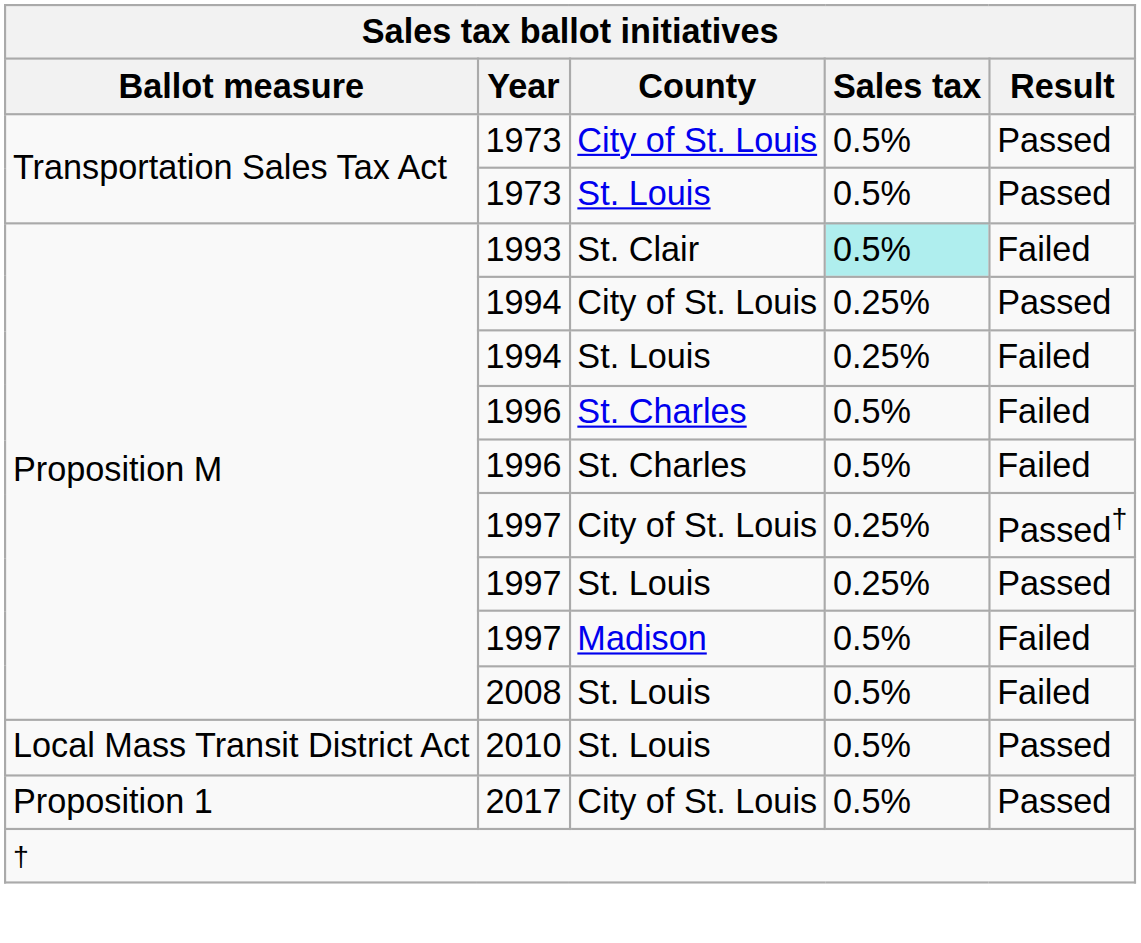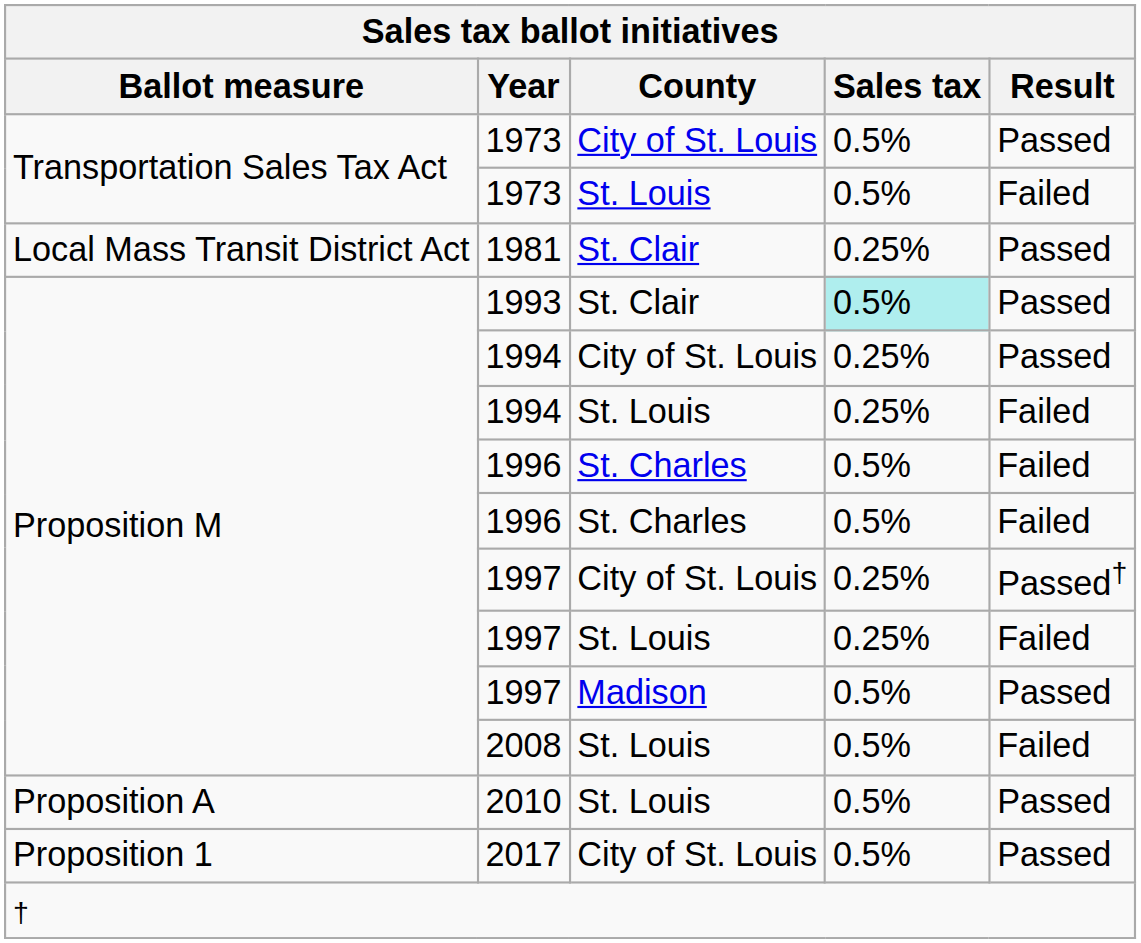 <table class="wikitable">
 <tr>
 <th colspan="5">Sales tax ballot initiatives</th>
 </tr>
 <tr>
 <th>Ballot measure</th>
 <th>Year</th>
 <th>County</th>
 <th>Sales tax</th>
 <th>Result</th>
 </tr>
 <tr>
 <td rowspan="2">Transportation Sales Tax Act</td>
 <td>1973</td>
 <td><a href='#'>City of St. Louis</a></td>
 <td>0.5%</td>
 <td>Passed</td>
 </tr>
 <tr>
 <td>1973</td>
 <td><a href='#'>St. Louis</a></td>
 <td>0.5%</td>
+<td>Failed</td>
+</tr>
+<tr>
+<td>Local Mass Transit District Act</td>
+<td>1981</td>
+<td><a href='#'>St. Clair</a></td>
+<td>0.25%</td>
 <td>Passed</td>
 </tr>
 <tr>
 <td rowspan="9">Proposition M</td>
 <td>1993</td>
 <td>St. Clair</td>
 <td style="background: paleturquoise;">0.5%</td>
-<td>Failed</td>
+<td>Passed</td>
 </tr>
 <tr>
 <td>1994</td>
 <td>City of St. Louis</td>
 <td>0.25%</td>
 <td>Passed</td>
 </tr>
 <tr>
 <td>1994</td>
 <td>St. Louis</td>
 <td>0.25%</td>
 <td>Failed</td>
 </tr>
 <tr>
 <td>1996</td>
 <td><a href='#'>St. Charles</a></td>
 <td>0.5%</td>
 <td>Failed</td>
 </tr>
 <tr>
 <td>1996</td>
 <td>St. Charles</td>
 <td>0.5%</td>
 <td>Failed</td>
 </tr>
 <tr>
 <td>1997</td>
 <td>City of St. Louis</td>
 <td>0.25%</td>
 <td>Passed<sup>†</sup></td>
 </tr>
 <tr>
 <td>1997</td>
 <td>St. Louis</td>
 <td>0.25%</td>
-<td>Passed</td>
+<td>Failed</td>
 </tr>
 <tr>
 <td>1997</td>
 <td><a href='#'>Madison</a></td>
 <td>0.5%</td>
-<td>Failed</td>
+<td>Passed</td>
 </tr>
 <tr>
 <td>2008</td>
 <td>St. Louis</td>
 <td>0.5%</td>
 <td>Failed</td>
 </tr>
 <tr>
-<td>Local Mass Transit District Act</td>
+<td>Proposition A</td>
 <td>2010</td>
 <td>St. Louis</td>
 <td>0.5%</td>
 <td>Passed</td>
 </tr>
 <tr>
 <td>Proposition 1</td>
 <td>2017</td>
 <td>City of St. Louis</td>
 <td>0.5%</td>
 <td>Passed</td>
 </tr>
 <tr>
 <td colspan="5"><small>† </small></td>
 </tr>
 </table>
